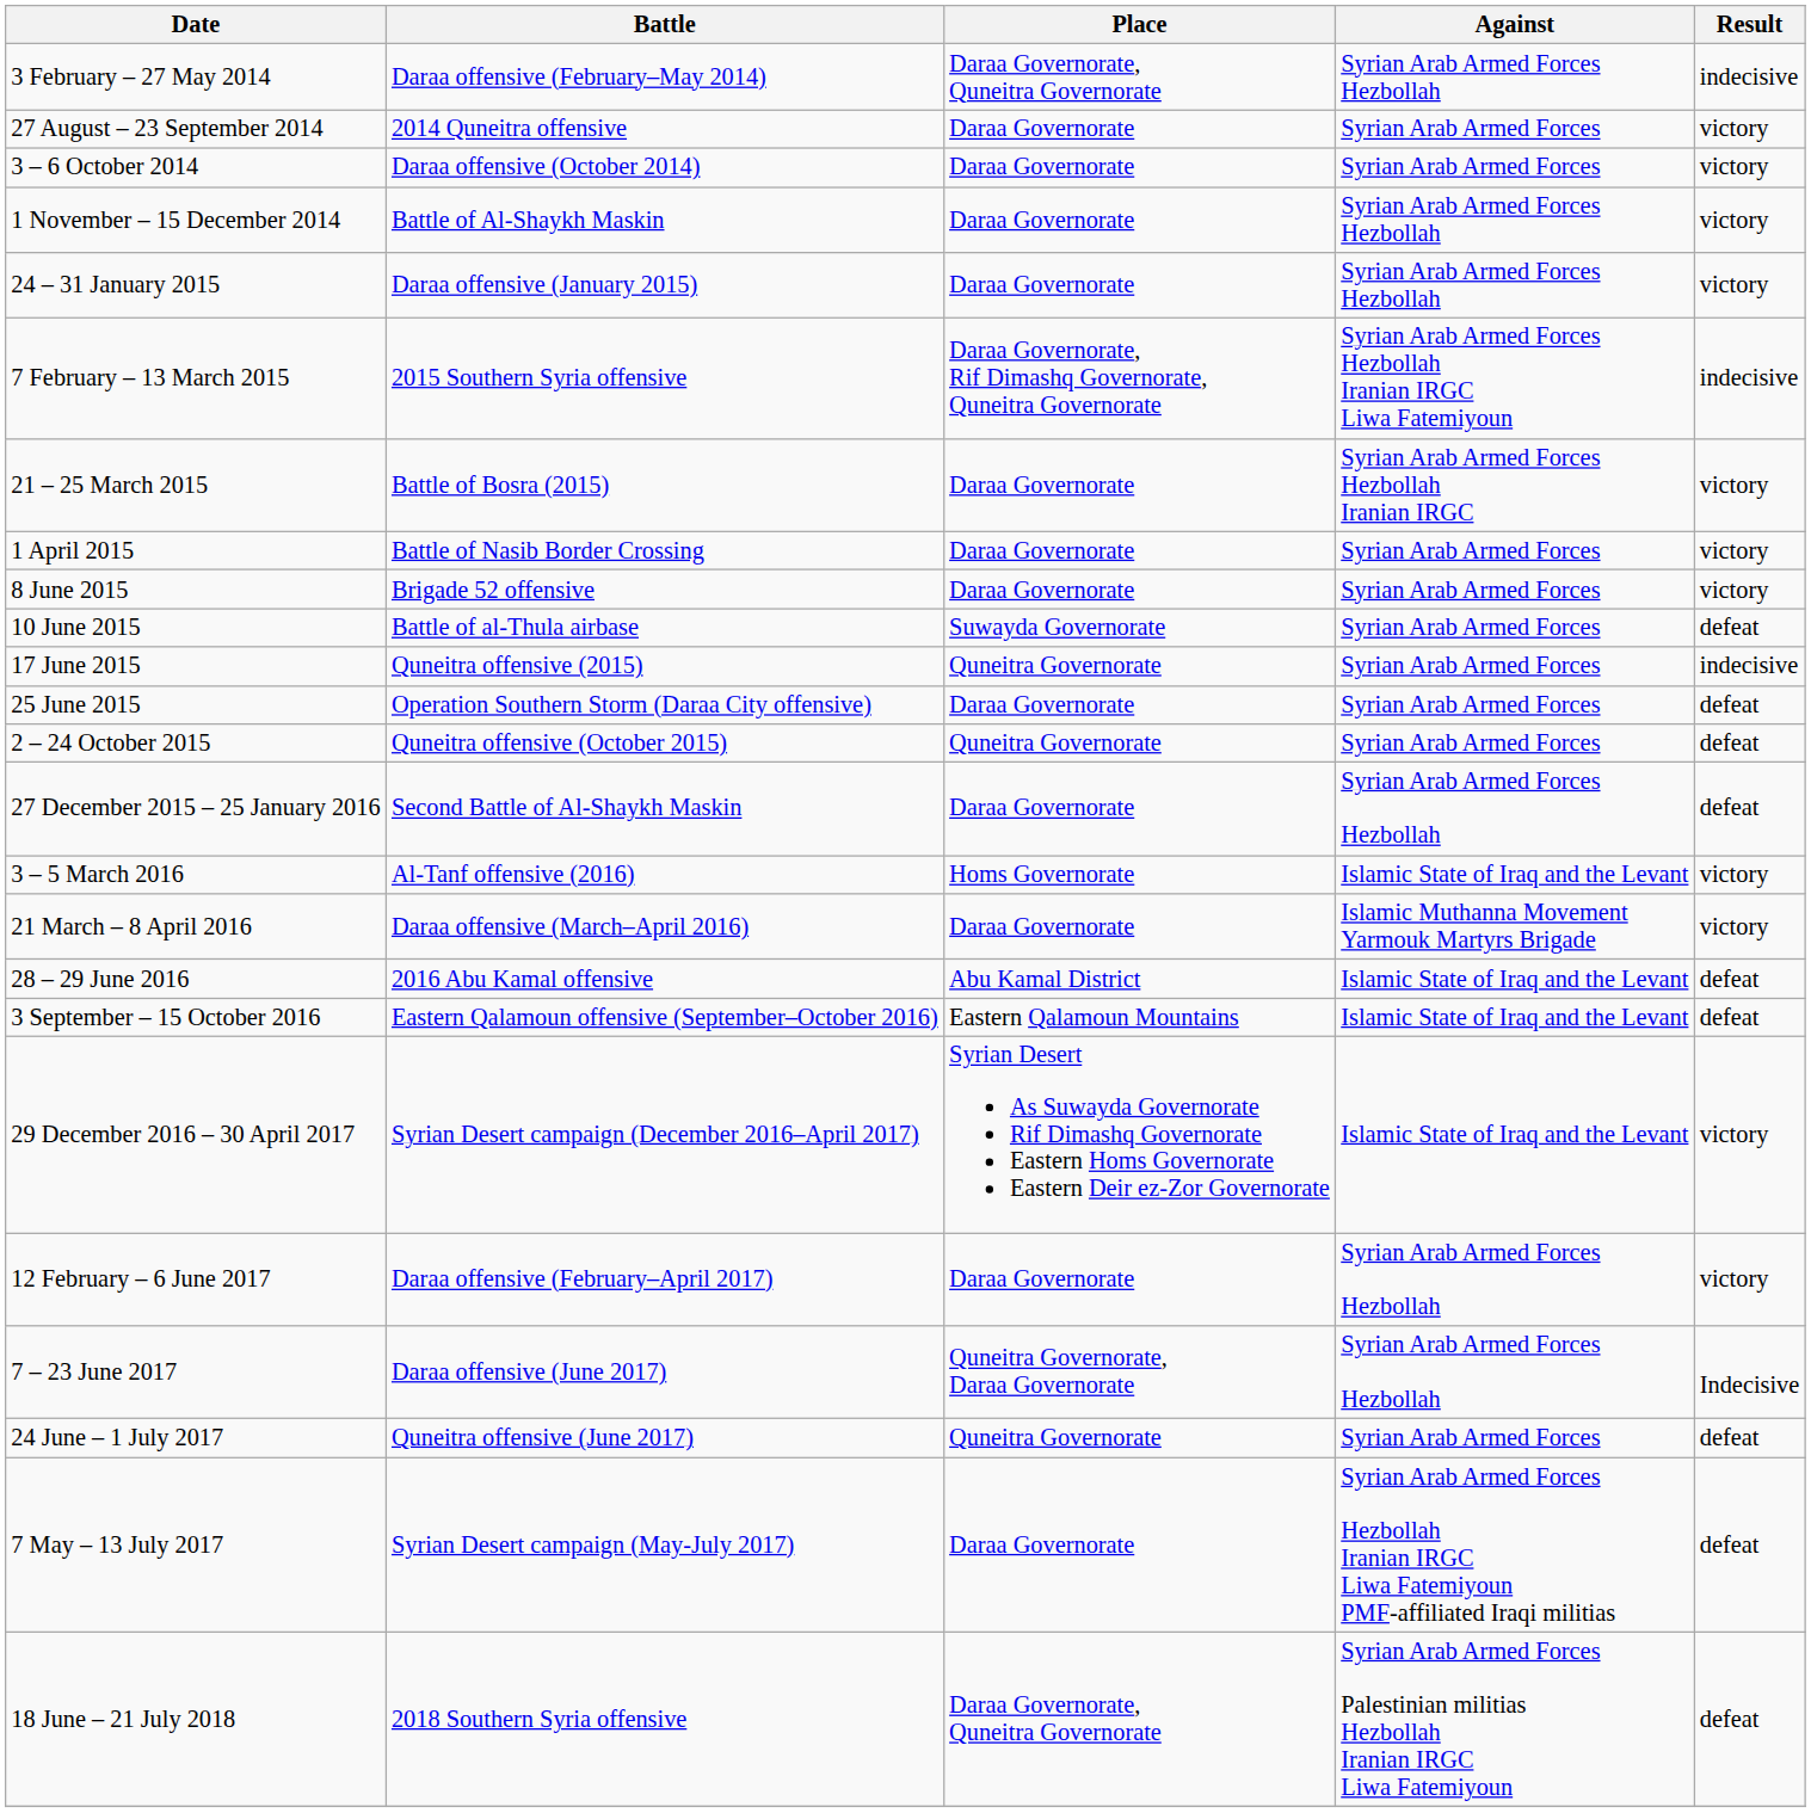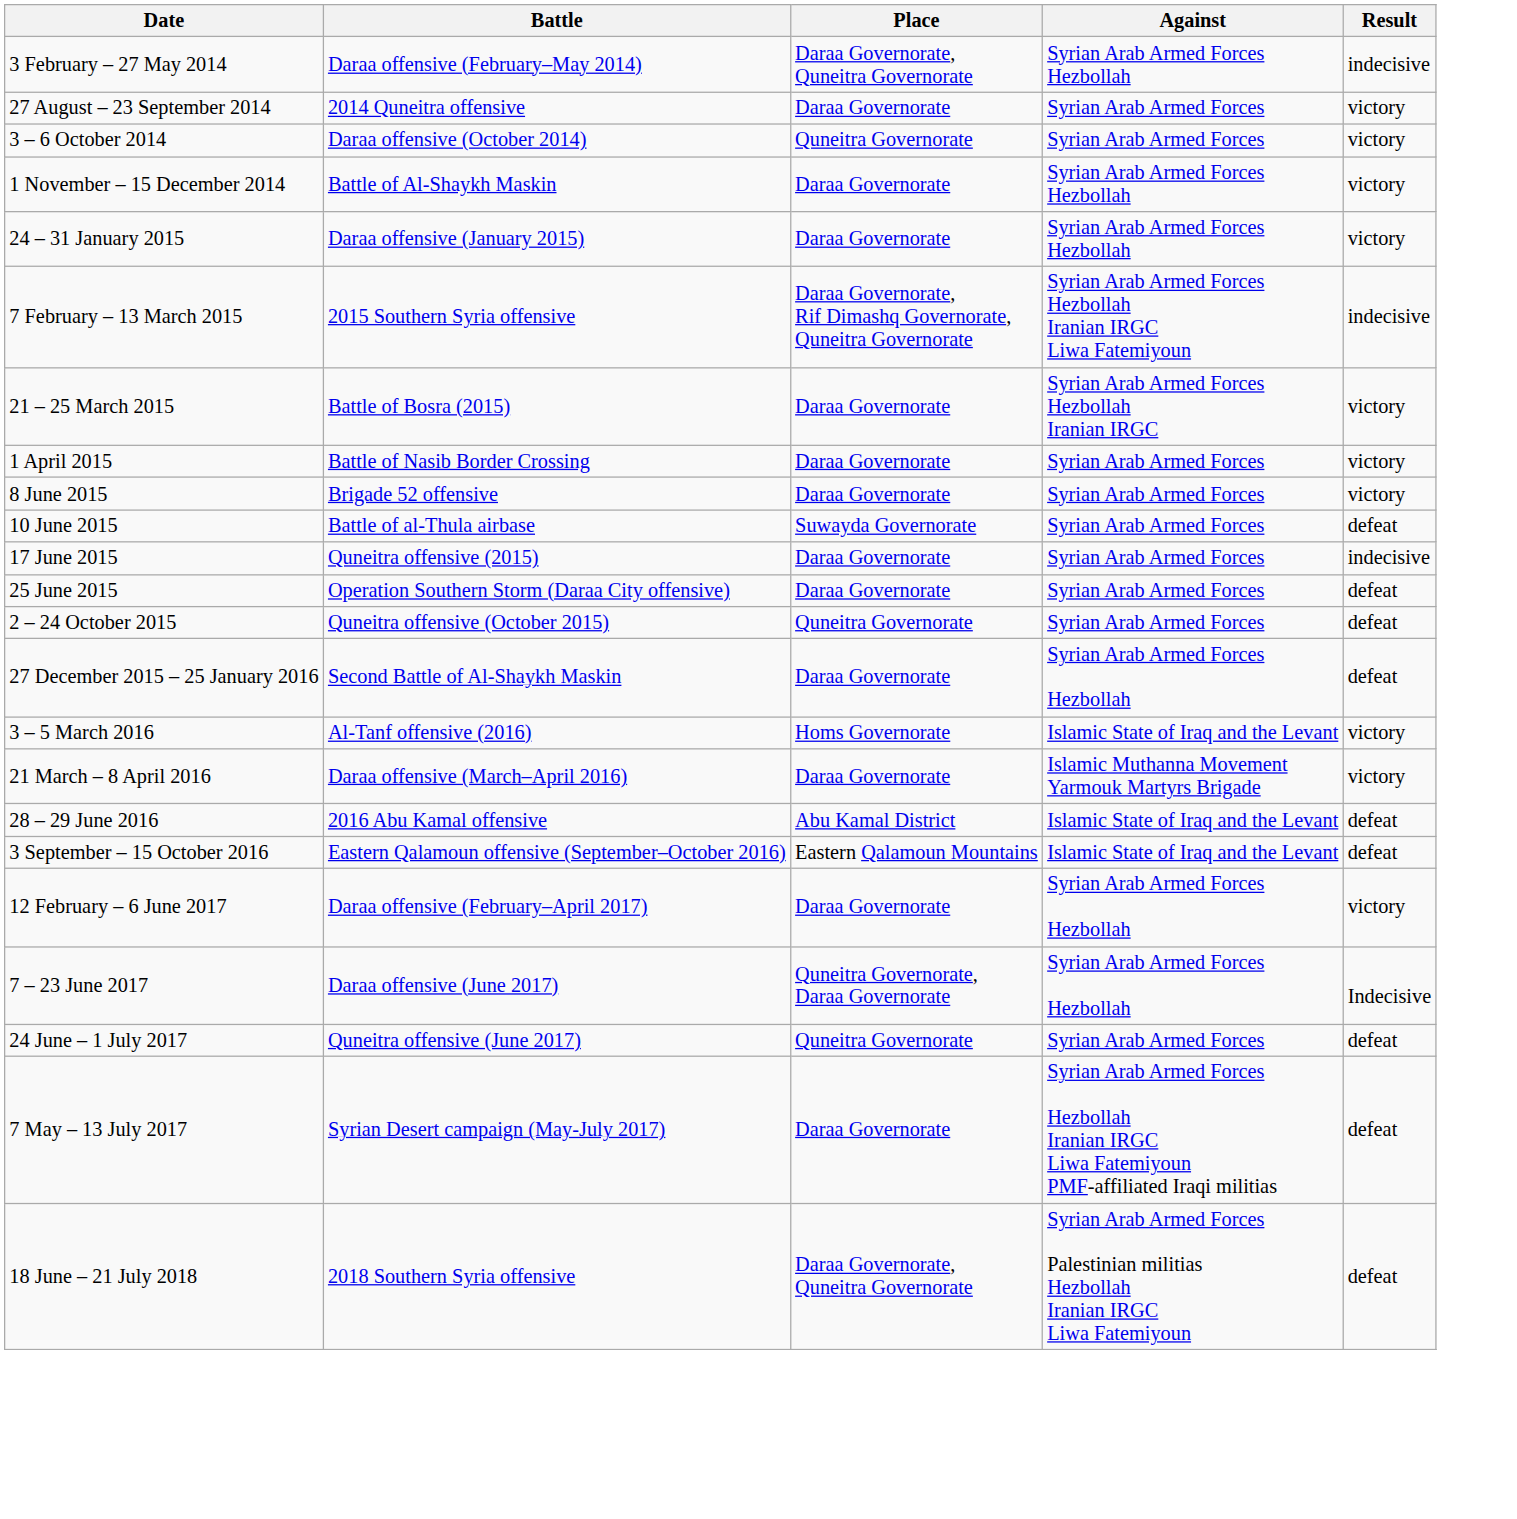 <table class="wikitable">
 <tr>
 <th>Date</th>
 <th>Battle</th>
 <th>Place</th>
 <th>Against</th>
 <th>Result</th>
 </tr>
 <tr>
 <td>3 February – 27 May 2014</td>
 <td><a href='#'>Daraa offensive (February–May 2014)</a></td>
 <td><a href='#'>Daraa Governorate</a>,<br> <a href='#'>Quneitra Governorate</a></td>
 <td> <a href='#'>Syrian Arab Armed Forces</a><br>  <a href='#'>Hezbollah</a></td>
 <td>indecisive</td>
 </tr>
 <tr>
 <td>27 August – 23 September 2014</td>
 <td><a href='#'>2014 Quneitra offensive</a></td>
 <td><a href='#'>Daraa Governorate</a></td>
 <td> <a href='#'>Syrian Arab Armed Forces</a></td>
 <td> victory</td>
 </tr>
 <tr>
 <td>3 – 6 October 2014</td>
 <td><a href='#'>Daraa offensive (October 2014)</a></td>
-<td><a href='#'>Daraa Governorate</a></td>
+<td><a href='#'>Quneitra Governorate</a></td>
 <td> <a href='#'>Syrian Arab Armed Forces</a></td>
 <td> victory</td>
 </tr>
 <tr>
 <td>1 November – 15 December 2014</td>
 <td><a href='#'>Battle of Al-Shaykh Maskin</a></td>
 <td><a href='#'>Daraa Governorate</a></td>
 <td> <a href='#'>Syrian Arab Armed Forces</a><br>  <a href='#'>Hezbollah</a></td>
 <td> victory</td>
 </tr>
 <tr>
 <td>24 – 31 January 2015</td>
 <td><a href='#'>Daraa offensive (January 2015)</a></td>
 <td><a href='#'>Daraa Governorate</a></td>
 <td> <a href='#'>Syrian Arab Armed Forces</a><br>  <a href='#'>Hezbollah</a></td>
 <td> victory</td>
 </tr>
 <tr>
 <td>7 February – 13 March 2015</td>
 <td><a href='#'>2015 Southern Syria offensive</a></td>
 <td><a href='#'>Daraa Governorate</a>,<br> <a href='#'>Rif Dimashq Governorate</a>,<br> <a href='#'>Quneitra Governorate</a></td>
 <td> <a href='#'>Syrian Arab Armed Forces</a><br>  <a href='#'>Hezbollah</a><br> <a href='#'>Iranian IRGC</a><br>  <a href='#'>Liwa Fatemiyoun</a></td>
 <td>indecisive</td>
 </tr>
 <tr>
 <td>21 – 25 March 2015</td>
 <td><a href='#'>Battle of Bosra (2015)</a></td>
 <td><a href='#'>Daraa Governorate</a></td>
 <td> <a href='#'>Syrian Arab Armed Forces</a><br>  <a href='#'>Hezbollah</a><br> <a href='#'>Iranian IRGC</a></td>
 <td> victory</td>
 </tr>
 <tr>
 <td>1 April 2015</td>
 <td><a href='#'>Battle of Nasib Border Crossing</a></td>
 <td><a href='#'>Daraa Governorate</a></td>
 <td> <a href='#'>Syrian Arab Armed Forces</a></td>
 <td> victory</td>
 </tr>
 <tr>
 <td>8 June 2015</td>
 <td><a href='#'>Brigade 52 offensive</a></td>
 <td><a href='#'>Daraa Governorate</a></td>
 <td> <a href='#'>Syrian Arab Armed Forces</a></td>
 <td> victory</td>
 </tr>
 <tr>
 <td>10 June 2015</td>
 <td><a href='#'>Battle of al-Thula airbase</a></td>
 <td><a href='#'>Suwayda Governorate</a></td>
 <td> <a href='#'>Syrian Arab Armed Forces</a></td>
 <td> defeat</td>
 </tr>
 <tr>
 <td>17 June 2015</td>
 <td><a href='#'>Quneitra offensive (2015)</a></td>
-<td><a href='#'>Quneitra Governorate</a></td>
+<td><a href='#'>Daraa Governorate</a></td>
 <td> <a href='#'>Syrian Arab Armed Forces</a></td>
 <td>indecisive</td>
 </tr>
 <tr>
 <td>25 June 2015</td>
 <td><a href='#'>Operation Southern Storm (Daraa City offensive)</a></td>
 <td><a href='#'>Daraa Governorate</a></td>
 <td> <a href='#'>Syrian Arab Armed Forces</a></td>
 <td> defeat</td>
 </tr>
 <tr>
 <td>2 – 24 October 2015</td>
 <td><a href='#'>Quneitra offensive (October 2015)</a></td>
 <td><a href='#'>Quneitra Governorate</a></td>
 <td> <a href='#'>Syrian Arab Armed Forces</a></td>
 <td> defeat</td>
 </tr>
 <tr>
 <td>27 December 2015 – 25 January 2016</td>
 <td><a href='#'>Second Battle of Al-Shaykh Maskin</a></td>
 <td><a href='#'>Daraa Governorate</a></td>
 <td> <a href='#'>Syrian Arab Armed Forces</a><br><br> <a href='#'>Hezbollah</a></td>
 <td> defeat</td>
 </tr>
 <tr>
 <td>3 – 5 March 2016</td>
 <td><a href='#'>Al-Tanf offensive (2016)</a></td>
 <td><a href='#'>Homs Governorate</a></td>
 <td> <a href='#'>Islamic State of Iraq and the Levant</a></td>
 <td> victory</td>
 </tr>
 <tr>
 <td>21 March – 8 April 2016</td>
 <td><a href='#'>Daraa offensive (March–April 2016)</a></td>
 <td><a href='#'>Daraa Governorate</a></td>
 <td> <a href='#'>Islamic Muthanna Movement</a><br> <a href='#'>Yarmouk Martyrs Brigade</a></td>
 <td> victory</td>
 </tr>
 <tr>
 <td>28 – 29 June 2016</td>
 <td><a href='#'>2016 Abu Kamal offensive</a></td>
 <td><a href='#'>Abu Kamal District</a></td>
 <td> <a href='#'>Islamic State of Iraq and the Levant</a></td>
 <td> defeat</td>
 </tr>
 <tr>
 <td>3 September – 15 October 2016</td>
 <td><a href='#'>Eastern Qalamoun offensive (September–October 2016)</a></td>
 <td>Eastern <a href='#'>Qalamoun Mountains</a></td>
 <td> <a href='#'>Islamic State of Iraq and the Levant</a></td>
 <td> defeat</td>
 </tr>
 <tr>
-<td>29 December 2016 – 30 April 2017</td>
-<td><a href='#'>Syrian Desert campaign (December 2016–April 2017)</a></td>
-<td><a href='#'>Syrian Desert</a><br><ul><li><a href='#'>As Suwayda Governorate</a></li><li><a href='#'>Rif Dimashq Governorate</a></li><li>Eastern <a href='#'>Homs Governorate</a></li><li>Eastern <a href='#'>Deir ez-Zor Governorate</a></li></ul></td>
-<td> <a href='#'>Islamic State of Iraq and the Levant</a></td>
-<td> victory</td>
-</tr>
-<tr>
 <td>12 February –  6 June 2017</td>
 <td><a href='#'>Daraa offensive (February–April 2017)</a></td>
 <td><a href='#'>Daraa Governorate</a></td>
 <td> <a href='#'>Syrian Arab Armed Forces</a><br><br> <a href='#'>Hezbollah</a></td>
 <td> victory</td>
 </tr>
 <tr>
 <td>7 – 23 June 2017</td>
 <td><a href='#'>Daraa offensive (June 2017)</a></td>
 <td><a href='#'>Quneitra Governorate</a>,<br> <a href='#'>Daraa Governorate</a></td>
 <td> <a href='#'>Syrian Arab Armed Forces</a><br><br> <a href='#'>Hezbollah</a></td>
 <td><br>Indecisive</td>
 </tr>
 <tr>
 <td>24 June – 1 July 2017</td>
 <td><a href='#'>Quneitra offensive (June 2017)</a></td>
 <td><a href='#'>Quneitra Governorate</a></td>
 <td> <a href='#'>Syrian Arab Armed Forces</a></td>
 <td> defeat</td>
 </tr>
 <tr>
 <td>7 May – 13 July 2017</td>
 <td><a href='#'>Syrian Desert campaign (May-July 2017)</a></td>
 <td><a href='#'>Daraa Governorate</a></td>
 <td> <a href='#'>Syrian Arab Armed Forces</a><br><br> <a href='#'>Hezbollah</a><br> <a href='#'>Iranian IRGC</a><br>  <a href='#'>Liwa Fatemiyoun</a><br> <a href='#'>PMF</a>-affiliated Iraqi militias</td>
 <td> defeat</td>
 </tr>
 <tr>
 <td>18 June – 21 July 2018</td>
 <td><a href='#'>2018 Southern Syria offensive</a></td>
 <td><a href='#'>Daraa Governorate</a>,<br> <a href='#'>Quneitra Governorate</a></td>
 <td> <a href='#'>Syrian Arab Armed Forces</a><br><br> Palestinian militias<br> <a href='#'>Hezbollah</a><br> <a href='#'>Iranian IRGC</a><br>  <a href='#'>Liwa Fatemiyoun</a></td>
 <td> defeat</td>
 </tr>
 <tr>
 </tr>
 </table>
